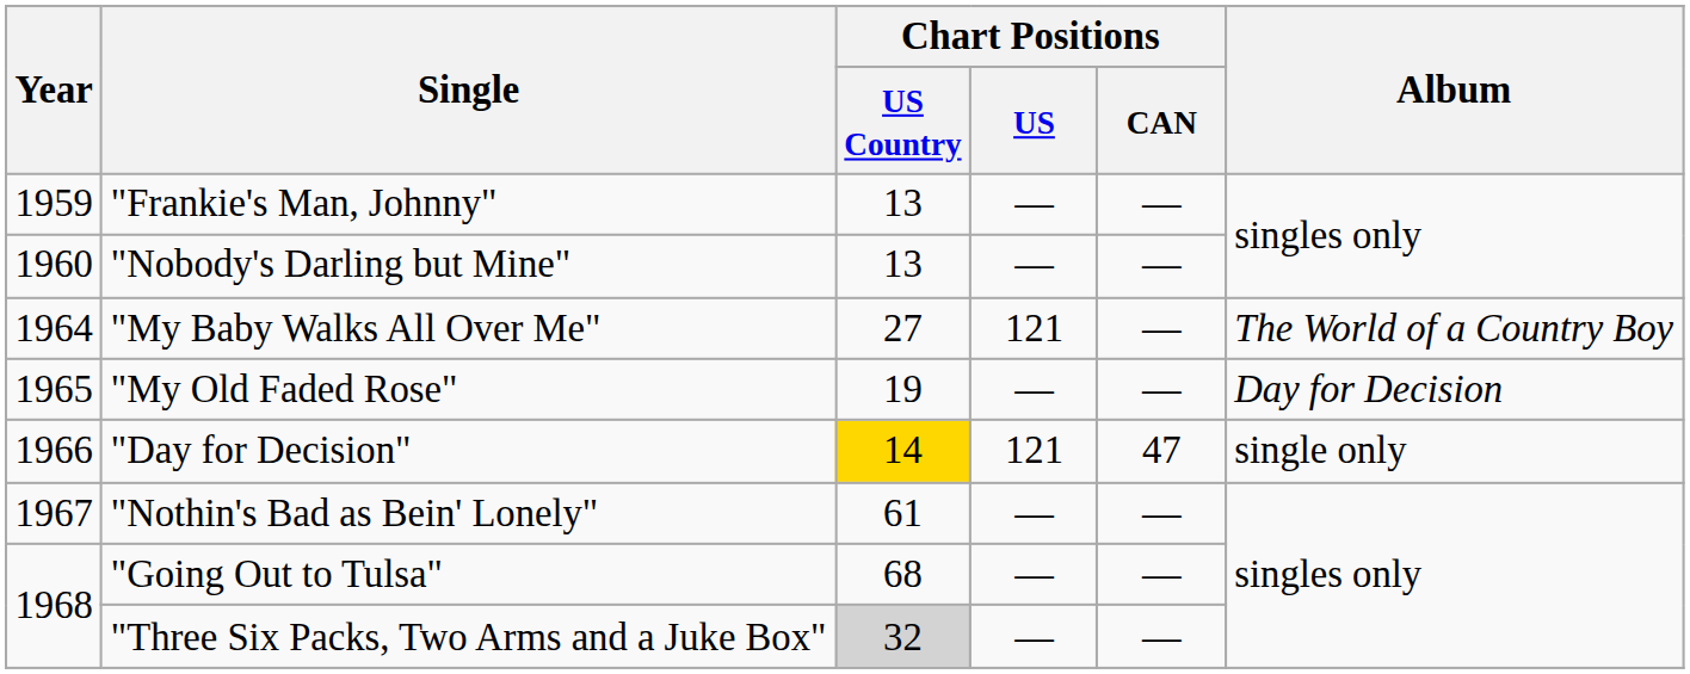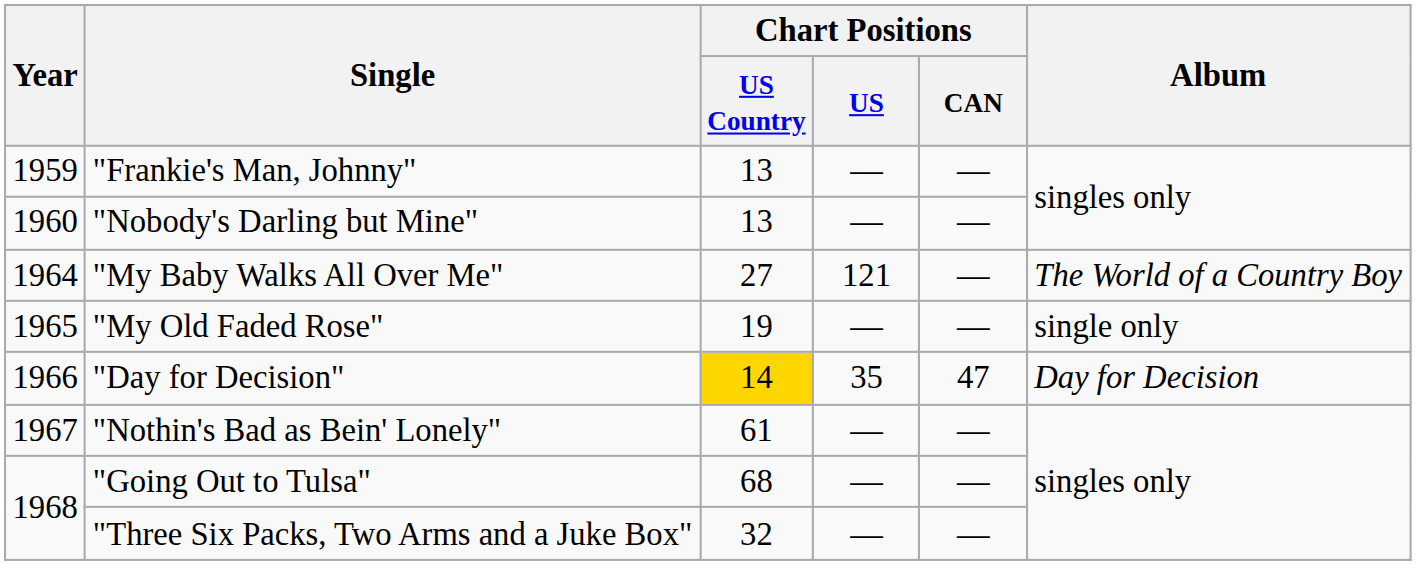 <table class="wikitable">
 <tr>
 <th rowspan="2">Year</th>
 <th rowspan="2">Single</th>
 <th colspan="3">Chart Positions</th>
 <th rowspan="2">Album</th>
 </tr>
 <tr>
 <th width="45"><small><a href='#'>US Country</a></small></th>
 <th width="45"><small><a href='#'>US</a></small></th>
 <th width="45"><small>CAN</small></th>
 </tr>
 <tr>
 <td>1959</td>
 <td>"Frankie's Man, Johnny"</td>
 <td align="center">13</td>
 <td align="center">—</td>
 <td align="center">—</td>
 <td rowspan="2">singles only</td>
 </tr>
 <tr>
 <td>1960</td>
 <td>"Nobody's Darling but Mine"</td>
 <td align="center">13</td>
 <td align="center">—</td>
 <td align="center">—</td>
 </tr>
 <tr>
 <td>1964</td>
 <td>"My Baby Walks All Over Me"</td>
 <td align="center">27</td>
 <td align="center">121</td>
 <td align="center">—</td>
 <td><em>The World of a Country Boy</em></td>
 </tr>
 <tr>
 <td>1965</td>
 <td>"My Old Faded Rose"</td>
 <td align="center">19</td>
 <td align="center">—</td>
 <td align="center">—</td>
-<td><em>Day for Decision</em></td>
+<td>single only</td>
 </tr>
 <tr>
 <td>1966</td>
 <td>"Day for Decision"</td>
 <td align="center" style="background: gold;">14</td>
-<td align="center">121</td>
+<td align="center">35</td>
 <td align="center">47</td>
-<td>single only</td>
+<td><em>Day for Decision</em></td>
 </tr>
 <tr>
 <td>1967</td>
 <td>"Nothin's Bad as Bein' Lonely"</td>
 <td align="center">61</td>
 <td align="center">—</td>
 <td align="center">—</td>
 <td rowspan="3">singles only</td>
 </tr>
 <tr>
 <td rowspan="2">1968</td>
 <td>"Going Out to Tulsa"</td>
 <td align="center">68</td>
 <td align="center">—</td>
 <td align="center">—</td>
 </tr>
 <tr>
 <td>"Three Six Packs, Two Arms and a Juke Box"</td>
-<td align="center" style="background: lightgrey;">32</td>
+<td align="center">32</td>
 <td align="center">—</td>
 <td align="center">—</td>
 </tr>
 </table>
